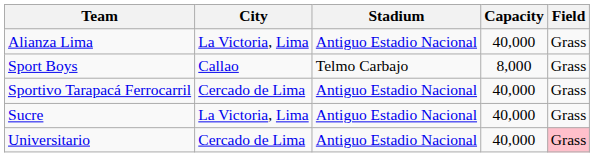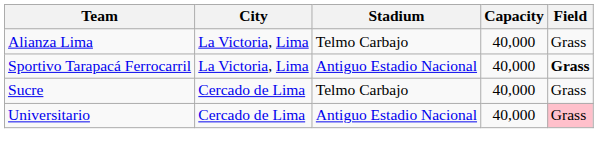 <table class="wikitable sortable">
 <tr>
 <th>Team</th>
 <th>City</th>
 <th>Stadium</th>
 <th>Capacity</th>
 <th>Field</th>
 </tr>
 <tr>
 <td><a href='#'>Alianza Lima</a></td>
 <td><a href='#'>La Victoria</a>, <a href='#'>Lima</a></td>
-<td><a href='#'>Antiguo Estadio Nacional</a></td>
+<td>Telmo Carbajo</td>
 <td align="center">40,000</td>
 <td>Grass</td>
 </tr>
 <tr>
-<td><a href='#'>Sport Boys</a></td>
-<td><a href='#'>Callao</a></td>
-<td>Telmo Carbajo</td>
-<td align="center">8,000</td>
-<td>Grass</td>
-</tr>
-<tr>
 <td><a href='#'>Sportivo Tarapacá Ferrocarril</a></td>
-<td><a href='#'>Cercado de Lima</a></td>
+<td><a href='#'>La Victoria</a>, <a href='#'>Lima</a></td>
 <td><a href='#'>Antiguo Estadio Nacional</a></td>
 <td align="center">40,000</td>
-<td>Grass</td>
+<td><strong>Grass</strong></td>
 </tr>
 <tr>
 <td><a href='#'>Sucre</a></td>
-<td><a href='#'>La Victoria</a>, <a href='#'>Lima</a></td>
-<td><a href='#'>Antiguo Estadio Nacional</a></td>
+<td><a href='#'>Cercado de Lima</a></td>
+<td>Telmo Carbajo</td>
 <td align="center">40,000</td>
 <td>Grass</td>
 </tr>
 <tr>
 <td><a href='#'>Universitario</a></td>
 <td><a href='#'>Cercado de Lima</a></td>
 <td><a href='#'>Antiguo Estadio Nacional</a></td>
 <td align="center">40,000</td>
 <td style="background: pink;">Grass</td>
 </tr>
 </table>
